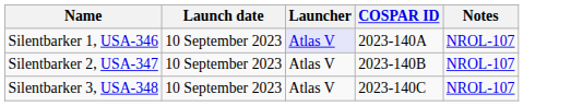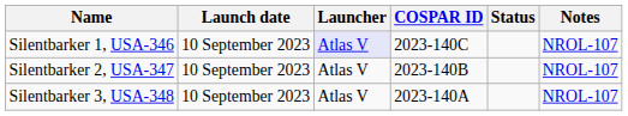 <table class="wikitable alternance">
 <tr>
 <th>Name</th>
 <th>Launch date</th>
 <th>Launcher</th>
 <th><a href='#'>COSPAR ID</a></th>
+<th>Status</th>
 <th>Notes</th>
 </tr>
 <tr>
 <td>Silentbarker 1, <a href='#'>USA-346</a></td>
 <td>10 September 2023</td>
 <td style="background: lavender;"><a href='#'>Atlas V</a></td>
-<td>2023-140A</td>
+<td>2023-140C</td>
+<td></td>
 <td><a href='#'>NROL-107</a></td>
 </tr>
 <tr>
 <td>Silentbarker 2, <a href='#'>USA-347</a></td>
 <td>10 September 2023</td>
 <td>Atlas V</td>
 <td>2023-140B</td>
+<td></td>
 <td><a href='#'>NROL-107</a></td>
 </tr>
 <tr>
 <td>Silentbarker 3, <a href='#'>USA-348</a></td>
 <td>10 September 2023</td>
 <td>Atlas V</td>
-<td>2023-140C</td>
+<td>2023-140A</td>
+<td></td>
 <td><a href='#'>NROL-107</a></td>
 </tr>
 </table>
